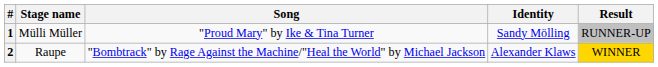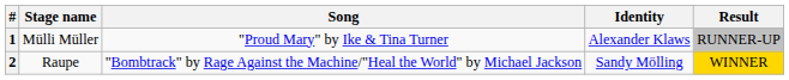 <table class="wikitable plainrowheaders" style="text-align: center;">
 <tr>
 <th>#</th>
 <th>Stage name</th>
 <th>Song</th>
 <th>Identity</th>
 <th>Result</th>
 </tr>
 <tr>
 <th>1</th>
 <td>Mülli Müller</td>
 <td>"<a href='#'>Proud Mary</a>" by <a href='#'>Ike & Tina Turner</a></td>
-<td><a href='#'>Sandy Mölling</a></td>
+<td><a href='#'>Alexander Klaws</a></td>
 <td bgcolor=silver>RUNNER-UP</td>
 </tr>
 <tr>
 <th>2</th>
 <td>Raupe</td>
 <td>"<a href='#'>Bombtrack</a>" by <a href='#'>Rage Against the Machine</a>/"<a href='#'>Heal the World</a>" by <a href='#'>Michael Jackson</a></td>
-<td><a href='#'>Alexander Klaws</a></td>
+<td><a href='#'>Sandy Mölling</a></td>
 <td bgcolor=gold>WINNER</td>
 </tr>
 </table>
